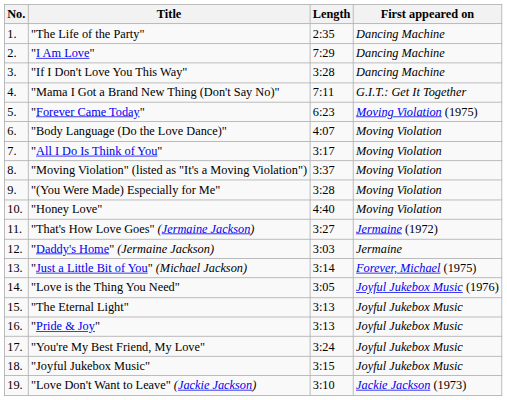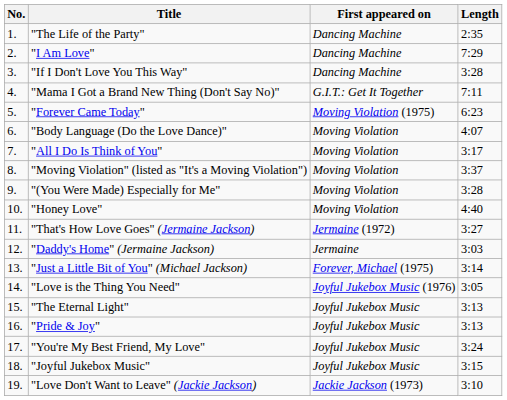 <table class="wikitable">
 <tr>
 <th>No.</th>
 <th>Title</th>
+<th>First appeared on</th>
 <th>Length</th>
-<th>First appeared on</th>
 </tr>
 <tr>
 <td>1.</td>
 <td>"The Life of the Party"</td>
+<td><em>Dancing Machine</em></td>
 <td>2:35</td>
-<td><em>Dancing Machine</em></td>
 </tr>
 <tr>
 <td>2.</td>
 <td>"<a href='#'>I Am Love</a>"</td>
+<td><em>Dancing Machine</em></td>
 <td>7:29</td>
-<td><em>Dancing Machine</em></td>
 </tr>
 <tr>
 <td>3.</td>
 <td>"If I Don't Love You This Way"</td>
+<td><em>Dancing Machine</em></td>
 <td>3:28</td>
-<td><em>Dancing Machine</em></td>
 </tr>
 <tr>
 <td>4.</td>
 <td>"Mama I Got a Brand New Thing (Don't Say No)"</td>
+<td><em>G.I.T.: Get It Together</em></td>
 <td>7:11</td>
-<td><em>G.I.T.: Get It Together</em></td>
 </tr>
 <tr>
 <td>5.</td>
 <td>"<a href='#'>Forever Came Today</a>"</td>
+<td><em><a href='#'>Moving Violation</a></em> (1975)</td>
 <td>6:23</td>
-<td><em><a href='#'>Moving Violation</a></em> (1975)</td>
 </tr>
 <tr>
 <td>6.</td>
 <td>"Body Language (Do the Love Dance)"</td>
+<td><em>Moving Violation</em></td>
 <td>4:07</td>
-<td><em>Moving Violation</em></td>
 </tr>
 <tr>
 <td>7.</td>
 <td>"<a href='#'>All I Do Is Think of You</a>"</td>
+<td><em>Moving Violation</em></td>
 <td>3:17</td>
-<td><em>Moving Violation</em></td>
 </tr>
 <tr>
 <td>8.</td>
 <td>"Moving Violation" (listed as "It's a Moving Violation")</td>
+<td><em>Moving Violation</em></td>
 <td>3:37</td>
-<td><em>Moving Violation</em></td>
 </tr>
 <tr>
 <td>9.</td>
 <td>"(You Were Made) Especially for Me"</td>
+<td><em>Moving Violation</em></td>
 <td>3:28</td>
-<td><em>Moving Violation</em></td>
 </tr>
 <tr>
 <td>10.</td>
 <td>"Honey Love"</td>
+<td><em>Moving Violation</em></td>
 <td>4:40</td>
-<td><em>Moving Violation</em></td>
 </tr>
 <tr>
 <td>11.</td>
 <td>"That's How Love Goes" <em>(<a href='#'>Jermaine Jackson</a>)</em></td>
+<td><em><a href='#'> Jermaine</a></em> (1972)</td>
 <td>3:27</td>
-<td><em><a href='#'> Jermaine</a></em> (1972)</td>
 </tr>
 <tr>
 <td>12.</td>
 <td>"<a href='#'>Daddy's Home</a>" <em>(Jermaine Jackson)</em></td>
+<td><em>Jermaine</em></td>
 <td>3:03</td>
-<td><em>Jermaine</em></td>
 </tr>
 <tr>
 <td>13.</td>
 <td>"<a href='#'>Just a Little Bit of You</a>" <em>(Michael Jackson)</em></td>
+<td><em><a href='#'>Forever, Michael</a></em> (1975)</td>
 <td>3:14</td>
-<td><em><a href='#'>Forever, Michael</a></em> (1975)</td>
 </tr>
 <tr>
 <td>14.</td>
 <td>"Love is the Thing You Need"</td>
+<td><em><a href='#'>Joyful Jukebox Music</a></em> (1976)</td>
 <td>3:05</td>
-<td><em><a href='#'>Joyful Jukebox Music</a></em> (1976)</td>
 </tr>
 <tr>
 <td>15.</td>
 <td>"The Eternal Light"</td>
+<td><em>Joyful Jukebox Music</em></td>
 <td>3:13</td>
-<td><em>Joyful Jukebox Music</em></td>
 </tr>
 <tr>
 <td>16.</td>
 <td>"<a href='#'>Pride & Joy</a>"</td>
+<td><em>Joyful Jukebox Music</em></td>
 <td>3:13</td>
-<td><em>Joyful Jukebox Music</em></td>
 </tr>
 <tr>
 <td>17.</td>
 <td>"You're My Best Friend, My Love"</td>
+<td><em>Joyful Jukebox Music</em></td>
 <td>3:24</td>
-<td><em>Joyful Jukebox Music</em></td>
 </tr>
 <tr>
 <td>18.</td>
 <td>"Joyful Jukebox Music"</td>
+<td><em>Joyful Jukebox Music</em></td>
 <td>3:15</td>
-<td><em>Joyful Jukebox Music</em></td>
 </tr>
 <tr>
 <td>19.</td>
 <td>"Love Don't Want to Leave" <em>(<a href='#'>Jackie Jackson</a>)</em></td>
+<td><em><a href='#'>Jackie Jackson</a></em> (1973)</td>
 <td>3:10</td>
-<td><em><a href='#'>Jackie Jackson</a></em> (1973)</td>
 </tr>
 </table>
